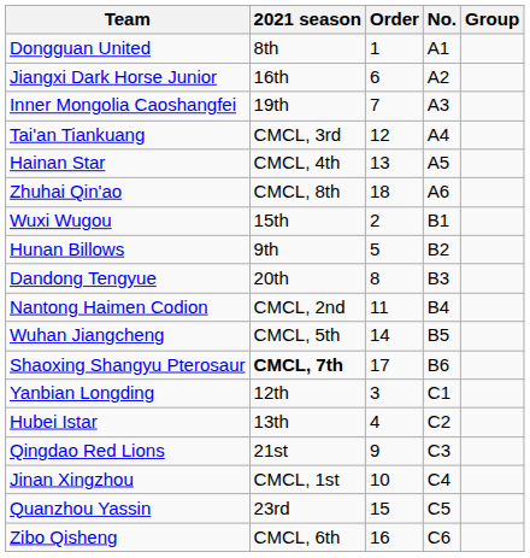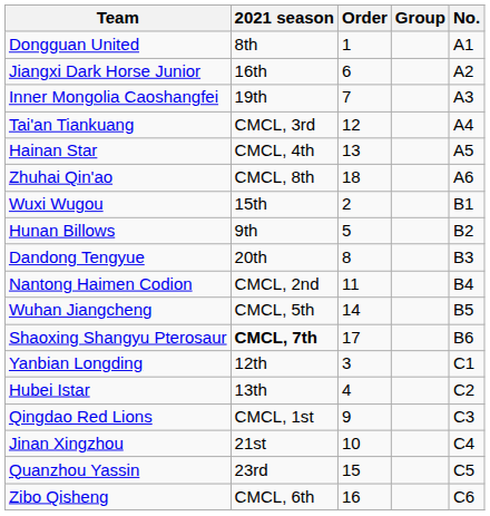 <table class="wikitable sortable">
 <tr>
 <th>Team</th>
 <th>2021 season</th>
 <th>Order</th>
+<th>Group</th>
 <th>No.</th>
-<th>Group</th>
 </tr>
 <tr>
 <td><a href='#'>Dongguan United</a></td>
 <td data-sort-value="1">8th</td>
 <td>1</td>
+<td></td>
 <td>A1</td>
-<td></td>
 </tr>
 <tr>
 <td><a href='#'>Jiangxi Dark Horse Junior</a></td>
 <td data-sort-value="6">16th</td>
 <td>6</td>
+<td></td>
 <td>A2</td>
-<td></td>
 </tr>
 <tr>
 <td><a href='#'>Inner Mongolia Caoshangfei</a></td>
 <td data-sort-value="7">19th</td>
 <td>7</td>
+<td></td>
 <td>A3</td>
-<td></td>
 </tr>
 <tr>
 <td><a href='#'>Tai'an Tiankuang</a></td>
 <td data-sort-value="12">CMCL, 3rd</td>
 <td>12</td>
+<td></td>
 <td>A4</td>
-<td></td>
 </tr>
 <tr>
 <td><a href='#'>Hainan Star</a></td>
 <td data-sort-value="13">CMCL, 4th</td>
 <td>13</td>
+<td></td>
 <td>A5</td>
-<td></td>
 </tr>
 <tr>
 <td><a href='#'>Zhuhai Qin'ao</a></td>
 <td data-sort-value="18">CMCL, 8th</td>
 <td>18</td>
+<td></td>
 <td>A6</td>
-<td></td>
 </tr>
 <tr>
 <td><a href='#'>Wuxi Wugou</a></td>
 <td data-sort-value="5">15th</td>
 <td>2</td>
+<td></td>
 <td>B1</td>
-<td></td>
 </tr>
 <tr>
 <td><a href='#'>Hunan Billows</a></td>
 <td data-sort-value="2">9th</td>
 <td>5</td>
+<td></td>
 <td>B2</td>
-<td></td>
 </tr>
 <tr>
 <td><a href='#'>Dandong Tengyue</a></td>
 <td data-sort-value="8">20th</td>
 <td>8</td>
+<td></td>
 <td>B3</td>
-<td></td>
 </tr>
 <tr>
 <td><a href='#'>Nantong Haimen Codion</a></td>
 <td data-sort-value="11">CMCL, 2nd</td>
 <td>11</td>
+<td></td>
 <td>B4</td>
-<td></td>
 </tr>
 <tr>
 <td><a href='#'>Wuhan Jiangcheng</a></td>
 <td data-sort-value="14">CMCL, 5th</td>
 <td>14</td>
+<td></td>
 <td>B5</td>
-<td></td>
 </tr>
 <tr>
 <td><a href='#'>Shaoxing Shangyu Pterosaur</a></td>
 <td data-sort-value="17"><strong>CMCL, 7th</strong></td>
 <td>17</td>
+<td></td>
 <td>B6</td>
-<td></td>
 </tr>
 <tr>
 <td><a href='#'>Yanbian Longding</a></td>
 <td data-sort-value="3">12th</td>
 <td>3</td>
+<td></td>
 <td>C1</td>
-<td></td>
 </tr>
 <tr>
 <td><a href='#'>Hubei Istar</a></td>
 <td data-sort-value="4">13th</td>
 <td>4</td>
+<td></td>
 <td>C2</td>
-<td></td>
 </tr>
 <tr>
 <td><a href='#'>Qingdao Red Lions</a></td>
-<td data-sort-value="9">21st</td>
+<td data-sort-value="10">CMCL, 1st</td>
 <td>9</td>
+<td></td>
 <td>C3</td>
-<td></td>
 </tr>
 <tr>
 <td><a href='#'>Jinan Xingzhou</a></td>
-<td data-sort-value="10">CMCL, 1st</td>
+<td data-sort-value="9">21st</td>
 <td>10</td>
+<td></td>
 <td>C4</td>
-<td></td>
 </tr>
 <tr>
 <td><a href='#'>Quanzhou Yassin</a></td>
 <td data-sort-value="15">23rd</td>
 <td>15</td>
+<td></td>
 <td>C5</td>
-<td></td>
 </tr>
 <tr>
 <td><a href='#'>Zibo Qisheng</a></td>
 <td data-sort-value="16">CMCL, 6th</td>
 <td>16</td>
+<td></td>
 <td>C6</td>
-<td></td>
 </tr>
 </table>
